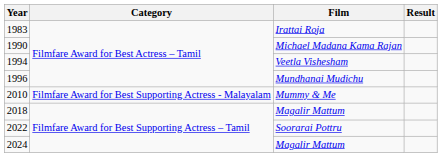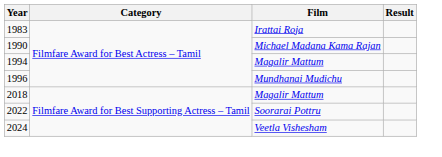 <table class="wikitable">
 <tr>
 <th>Year</th>
 <th>Category</th>
 <th>Film</th>
 <th>Result</th>
 </tr>
 <tr>
 <td>1983</td>
 <td rowspan=4><a href='#'>Filmfare Award for Best Actress – Tamil</a></td>
 <td><em><a href='#'>Irattai Roja</a></em></td>
 <td></td>
 </tr>
 <tr>
 <td>1990</td>
 <td><em><a href='#'>Michael Madana Kama Rajan</a></em></td>
 <td></td>
 </tr>
 <tr>
 <td>1994</td>
-<td><em><a href='#'>Veetla Vishesham</a></em></td>
+<td><em><a href='#'>Magalir Mattum</a></em></td>
 <td></td>
 </tr>
 <tr>
 <td>1996</td>
 <td><em><a href='#'>Mundhanai Mudichu</a></em></td>
-<td></td>
-</tr>
-<tr>
-<td>2010</td>
-<td><a href='#'>Filmfare Award for Best Supporting Actress - Malayalam</a></td>
-<td><em><a href='#'>Mummy & Me</a></em></td>
 <td></td>
 </tr>
 <tr>
 <td>2018</td>
 <td rowspan=3><a href='#'>Filmfare Award for Best Supporting Actress – Tamil</a></td>
 <td><em><a href='#'>Magalir Mattum</a></em></td>
 <td></td>
 </tr>
 <tr>
 <td>2022</td>
 <td><em><a href='#'>Soorarai Pottru</a></em></td>
 <td></td>
 </tr>
 <tr>
 <td>2024</td>
-<td><em><a href='#'>Magalir Mattum</a></em></td>
+<td><em><a href='#'>Veetla Vishesham</a></em></td>
 <td></td>
 </tr>
 </table>
